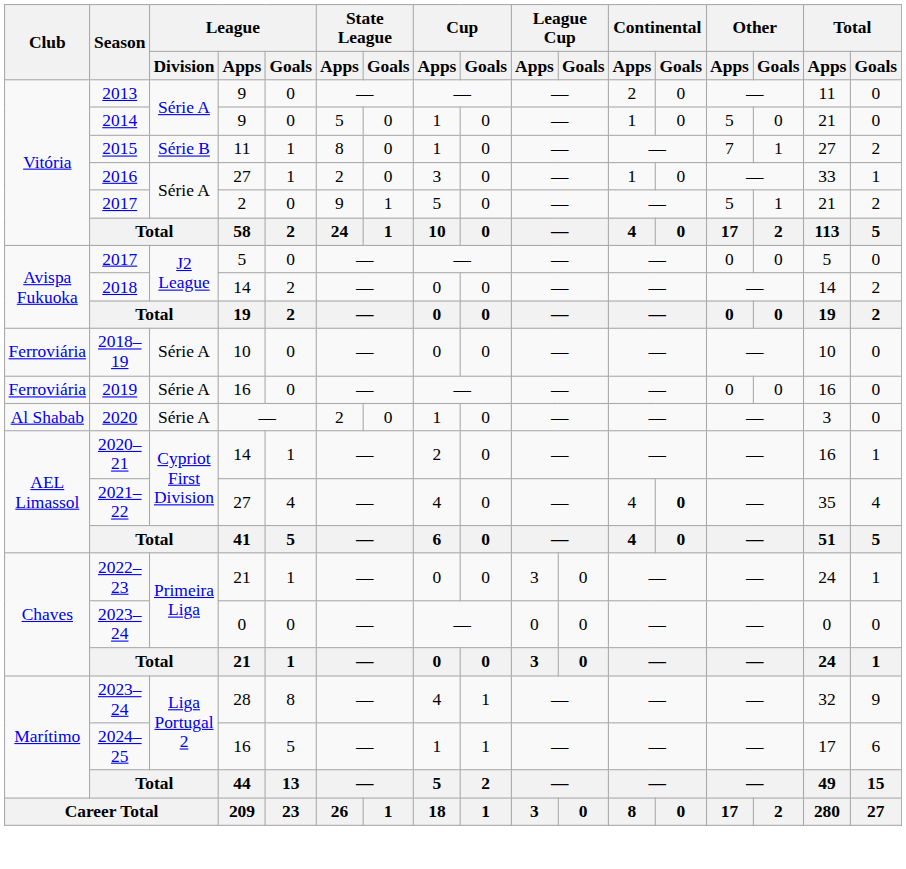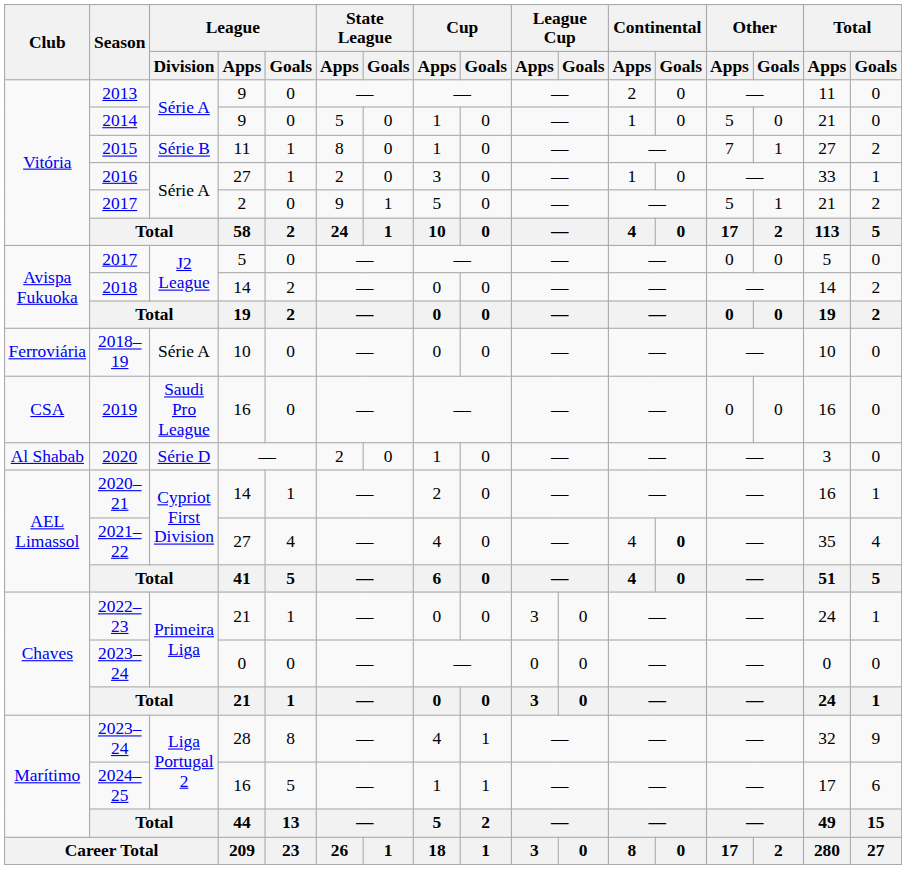 <table class="wikitable" style="text-align: center;">
 <tr>
 <th rowspan="2">Club</th>
 <th rowspan="2">Season</th>
 <th colspan="3">League</th>
 <th colspan="2">State League</th>
 <th colspan="2">Cup</th>
 <th colspan="2">League Cup</th>
 <th colspan="2">Continental</th>
 <th colspan="2">Other</th>
 <th colspan="2">Total</th>
 </tr>
 <tr>
 <th>Division</th>
 <th>Apps</th>
 <th>Goals</th>
 <th>Apps</th>
 <th>Goals</th>
 <th>Apps</th>
 <th>Goals</th>
 <th>Apps</th>
 <th>Goals</th>
 <th>Apps</th>
 <th>Goals</th>
 <th>Apps</th>
 <th>Goals</th>
 <th>Apps</th>
 <th>Goals</th>
 </tr>
 <tr>
 <td rowspan="6"><a href='#'>Vitória</a></td>
 <td><a href='#'>2013</a></td>
 <td rowspan="2"><a href='#'>Série A</a></td>
 <td>9</td>
 <td>0</td>
 <td colspan="2">—</td>
 <td colspan="2">—</td>
 <td colspan="2">—</td>
 <td>2</td>
 <td>0</td>
 <td colspan="2">—</td>
 <td>11</td>
 <td>0</td>
 </tr>
 <tr>
 <td><a href='#'>2014</a></td>
 <td>9</td>
 <td>0</td>
 <td>5</td>
 <td>0</td>
 <td>1</td>
 <td>0</td>
 <td colspan="2">—</td>
 <td>1</td>
 <td>0</td>
 <td>5</td>
 <td>0</td>
 <td>21</td>
 <td>0</td>
 </tr>
 <tr>
 <td><a href='#'>2015</a></td>
 <td><a href='#'>Série B</a></td>
 <td>11</td>
 <td>1</td>
 <td>8</td>
 <td>0</td>
 <td>1</td>
 <td>0</td>
 <td colspan="2">—</td>
 <td colspan="2">—</td>
 <td>7</td>
 <td>1</td>
 <td>27</td>
 <td>2</td>
 </tr>
 <tr>
 <td><a href='#'>2016</a></td>
 <td rowspan="2">Série A</td>
 <td>27</td>
 <td>1</td>
 <td>2</td>
 <td>0</td>
 <td>3</td>
 <td>0</td>
 <td colspan="2">—</td>
 <td>1</td>
 <td>0</td>
 <td colspan="2">—</td>
 <td>33</td>
 <td>1</td>
 </tr>
 <tr>
 <td><a href='#'>2017</a></td>
 <td>2</td>
 <td>0</td>
 <td>9</td>
 <td>1</td>
 <td>5</td>
 <td>0</td>
 <td colspan="2">—</td>
 <td colspan="2">—</td>
 <td>5</td>
 <td>1</td>
 <td>21</td>
 <td>2</td>
 </tr>
 <tr>
 <th colspan="2">Total</th>
 <th>58</th>
 <th>2</th>
 <th>24</th>
 <th>1</th>
 <th>10</th>
 <th>0</th>
 <th colspan="2">—</th>
 <th>4</th>
 <th>0</th>
 <th>17</th>
 <th>2</th>
 <th>113</th>
 <th>5</th>
 </tr>
 <tr>
 <td rowspan="3"><a href='#'>Avispa Fukuoka</a></td>
 <td><a href='#'>2017</a></td>
 <td rowspan="2"><a href='#'>J2 League</a></td>
 <td>5</td>
 <td>0</td>
 <td colspan="2">—</td>
 <td colspan="2">—</td>
 <td colspan="2">—</td>
 <td colspan="2">—</td>
 <td>0</td>
 <td>0</td>
 <td>5</td>
 <td>0</td>
 </tr>
 <tr>
 <td><a href='#'>2018</a></td>
 <td>14</td>
 <td>2</td>
 <td colspan="2">—</td>
 <td>0</td>
 <td>0</td>
 <td colspan="2">—</td>
 <td colspan="2">—</td>
 <td colspan="2">—</td>
 <td>14</td>
 <td>2</td>
 </tr>
 <tr>
 <th colspan="2">Total</th>
 <th>19</th>
 <th>2</th>
 <th colspan="2">—</th>
 <th>0</th>
 <th>0</th>
 <th colspan="2">—</th>
 <th colspan="2">—</th>
 <th>0</th>
 <th>0</th>
 <th>19</th>
 <th>2</th>
 </tr>
 <tr>
 <td><a href='#'>Ferroviária</a></td>
 <td><a href='#'>2018–19</a></td>
 <td>Série A</td>
 <td>10</td>
 <td>0</td>
 <td colspan="2">—</td>
 <td>0</td>
 <td>0</td>
 <td colspan="2">—</td>
 <td colspan="2">—</td>
 <td colspan="2">—</td>
 <td>10</td>
 <td>0</td>
 </tr>
 <tr>
-<td><a href='#'>Ferroviária</a></td>
+<td><a href='#'>CSA</a></td>
 <td><a href='#'>2019</a></td>
-<td>Série A</td>
+<td><a href='#'>Saudi Pro League</a></td>
 <td>16</td>
 <td>0</td>
 <td colspan="2">—</td>
 <td colspan="2">—</td>
 <td colspan="2">—</td>
 <td colspan="2">—</td>
 <td>0</td>
 <td>0</td>
 <td>16</td>
 <td>0</td>
 </tr>
 <tr>
 <td><a href='#'>Al Shabab</a></td>
 <td><a href='#'>2020</a></td>
-<td>Série A</td>
+<td><a href='#'>Série D</a></td>
 <td colspan="2">—</td>
 <td>2</td>
 <td>0</td>
 <td>1</td>
 <td>0</td>
 <td colspan="2">—</td>
 <td colspan="2">—</td>
 <td colspan="2">—</td>
 <td>3</td>
 <td>0</td>
 </tr>
 <tr>
 <td rowspan="3"><a href='#'>AEL Limassol</a></td>
 <td><a href='#'>2020–21</a></td>
 <td rowspan="2"><a href='#'>Cypriot First Division</a></td>
 <td>14</td>
 <td>1</td>
 <td colspan="2">—</td>
 <td>2</td>
 <td>0</td>
 <td colspan="2">—</td>
 <td colspan="2">—</td>
 <td colspan="2">—</td>
 <td>16</td>
 <td>1</td>
 </tr>
 <tr>
 <td><a href='#'>2021–22</a></td>
 <td>27</td>
 <td>4</td>
 <td colspan="2">—</td>
 <td>4</td>
 <td>0</td>
 <td colspan="2">—</td>
 <td>4</td>
 <td><strong>0</strong></td>
 <td colspan="2">—</td>
 <td>35</td>
 <td>4</td>
 </tr>
 <tr>
 <th colspan="2">Total</th>
 <th>41</th>
 <th>5</th>
 <th colspan="2">—</th>
 <th>6</th>
 <th>0</th>
 <th colspan="2">—</th>
 <th>4</th>
 <th>0</th>
 <th colspan="2">—</th>
 <th>51</th>
 <th>5</th>
 </tr>
 <tr>
 <td rowspan="3"><a href='#'>Chaves</a></td>
 <td><a href='#'>2022–23</a></td>
 <td rowspan="2"><a href='#'>Primeira Liga</a></td>
 <td>21</td>
 <td>1</td>
 <td colspan="2">—</td>
 <td>0</td>
 <td>0</td>
 <td>3</td>
 <td>0</td>
 <td colspan="2">—</td>
 <td colspan="2">—</td>
 <td>24</td>
 <td>1</td>
 </tr>
 <tr>
 <td><a href='#'>2023–24</a></td>
 <td>0</td>
 <td>0</td>
 <td colspan="2">—</td>
 <td colspan="2">—</td>
 <td>0</td>
 <td>0</td>
 <td colspan="2">—</td>
 <td colspan="2">—</td>
 <td>0</td>
 <td>0</td>
 </tr>
 <tr>
 <th colspan="2">Total</th>
 <th>21</th>
 <th>1</th>
 <th colspan="2">—</th>
 <th>0</th>
 <th>0</th>
 <th>3</th>
 <th>0</th>
 <th colspan="2">—</th>
 <th colspan="2">—</th>
 <th>24</th>
 <th>1</th>
 </tr>
 <tr>
 <td rowspan="3"><a href='#'>Marítimo</a></td>
 <td><a href='#'>2023–24</a></td>
 <td rowspan="2"><a href='#'>Liga Portugal 2</a></td>
 <td>28</td>
 <td>8</td>
 <td colspan="2">—</td>
 <td>4</td>
 <td>1</td>
 <td colspan="2">—</td>
 <td colspan="2">—</td>
 <td colspan="2">—</td>
 <td>32</td>
 <td>9</td>
 </tr>
 <tr>
 <td><a href='#'>2024–25</a></td>
 <td>16</td>
 <td>5</td>
 <td colspan="2">—</td>
 <td>1</td>
 <td>1</td>
 <td colspan="2">—</td>
 <td colspan="2">—</td>
 <td colspan="2">—</td>
 <td>17</td>
 <td>6</td>
 </tr>
 <tr>
 <th colspan="2">Total</th>
 <th>44</th>
 <th>13</th>
 <th colspan="2">—</th>
 <th>5</th>
 <th>2</th>
 <th colspan="2">—</th>
 <th colspan="2">—</th>
 <th colspan="2">—</th>
 <th>49</th>
 <th>15</th>
 </tr>
 <tr>
 <th colspan="3">Career Total</th>
 <th>209</th>
 <th>23</th>
 <th>26</th>
 <th>1</th>
 <th>18</th>
 <th>1</th>
 <th>3</th>
 <th>0</th>
 <th>8</th>
 <th>0</th>
 <th>17</th>
 <th>2</th>
 <th>280</th>
 <th>27</th>
 </tr>
 </table>
